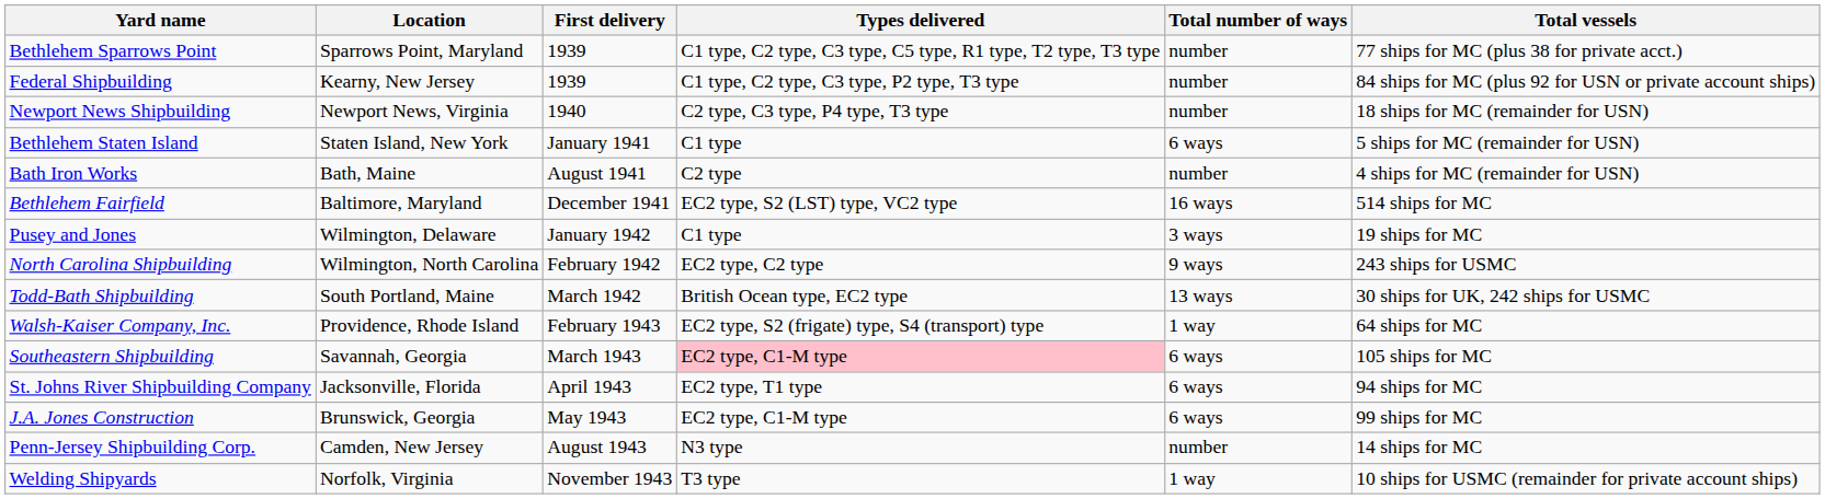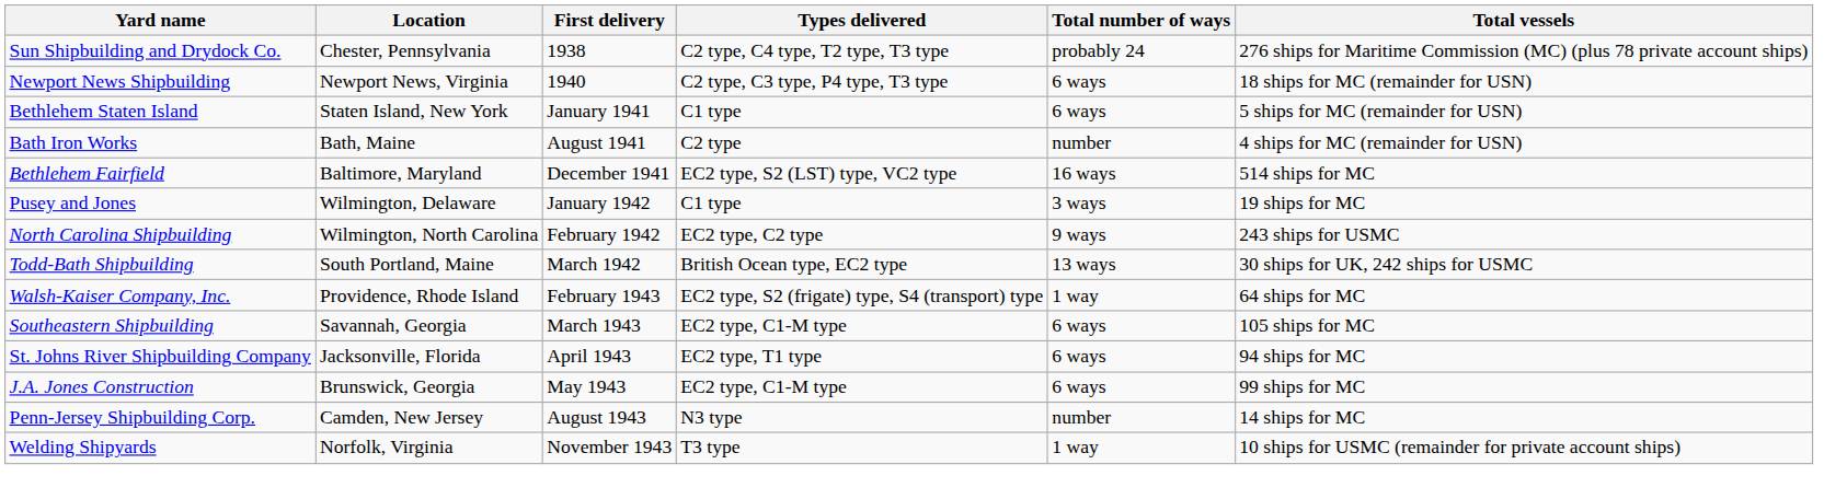 <table class="wikitable">
 <tr>
 <th>Yard name</th>
 <th>Location</th>
 <th>First delivery</th>
 <th>Types delivered</th>
 <th>Total number of ways</th>
 <th>Total vessels</th>
 </tr>
 <tr>
-<td><a href='#'>Bethlehem Sparrows Point</a></td>
-<td>Sparrows Point, Maryland</td>
-<td>1939</td>
-<td>C1 type, C2 type, C3 type, C5 type, R1 type, T2 type, T3 type</td>
-<td>number</td>
-<td>77 ships for MC (plus 38 for private acct.)</td>
-</tr>
-<tr>
-<td><a href='#'>Federal Shipbuilding</a></td>
-<td>Kearny, New Jersey</td>
-<td>1939</td>
-<td>C1 type, C2 type, C3 type, P2 type, T3 type</td>
-<td>number</td>
-<td>84 ships for MC (plus 92 for USN or private account ships)</td>
+<td><a href='#'>Sun Shipbuilding and Drydock Co.</a></td>
+<td>Chester, Pennsylvania</td>
+<td>1938</td>
+<td>C2 type, C4 type, T2 type, T3 type</td>
+<td>probably 24 </td>
+<td>276 ships for Maritime Commission (MC) (plus 78 private account ships)</td>
 </tr>
 <tr>
 <td><a href='#'>Newport News Shipbuilding</a></td>
 <td>Newport News, Virginia</td>
 <td>1940</td>
 <td>C2 type, C3 type, P4 type, T3 type</td>
-<td>number</td>
+<td>6 ways</td>
 <td>18 ships for MC (remainder for USN)</td>
 </tr>
 <tr>
 <td><a href='#'>Bethlehem Staten Island</a></td>
 <td>Staten Island, New York</td>
 <td>January 1941</td>
 <td>C1 type</td>
 <td>6 ways</td>
 <td>5 ships for MC (remainder for USN)</td>
 </tr>
 <tr>
 <td><a href='#'>Bath Iron Works</a></td>
 <td>Bath, Maine</td>
 <td>August 1941</td>
 <td>C2 type</td>
 <td>number</td>
 <td>4 ships for MC (remainder for USN)</td>
 </tr>
 <tr>
 <td><em><a href='#'>Bethlehem Fairfield</a></em></td>
 <td>Baltimore, Maryland</td>
 <td>December 1941</td>
 <td>EC2 type, S2 (LST) type, VC2 type</td>
 <td>16 ways</td>
 <td>514 ships for MC</td>
 </tr>
 <tr>
 <td><a href='#'>Pusey and Jones</a></td>
 <td>Wilmington, Delaware</td>
 <td>January 1942</td>
 <td>C1 type</td>
 <td>3 ways</td>
 <td>19 ships for MC</td>
 </tr>
 <tr>
 <td><em><a href='#'>North Carolina Shipbuilding</a></em></td>
 <td>Wilmington, North Carolina</td>
 <td>February 1942</td>
 <td>EC2 type, C2 type</td>
 <td>9 ways</td>
 <td>243 ships for USMC</td>
 </tr>
 <tr>
 <td><em><a href='#'>Todd-Bath Shipbuilding</a></em></td>
 <td>South Portland, Maine</td>
 <td>March 1942</td>
 <td>British Ocean type, EC2 type</td>
 <td>13 ways</td>
 <td>30 ships for UK, 242 ships for USMC</td>
 </tr>
 <tr>
 <td><em><a href='#'>Walsh-Kaiser Company, Inc.</a></em></td>
 <td>Providence, Rhode Island</td>
 <td>February 1943</td>
 <td>EC2 type, S2 (frigate) type, S4 (transport) type</td>
 <td>1 way</td>
 <td>64 ships for MC</td>
 </tr>
 <tr>
 <td><em><a href='#'>Southeastern Shipbuilding</a></em></td>
 <td>Savannah, Georgia</td>
 <td>March 1943</td>
-<td style="background: pink;">EC2 type, C1-M type</td>
+<td>EC2 type, C1-M type</td>
 <td>6 ways</td>
 <td>105 ships for MC</td>
 </tr>
 <tr>
 <td><a href='#'>St. Johns River Shipbuilding Company</a></td>
 <td>Jacksonville, Florida</td>
 <td>April 1943</td>
 <td>EC2 type, T1 type</td>
 <td>6 ways</td>
 <td>94 ships for MC</td>
 </tr>
 <tr>
 <td><em><a href='#'>J.A. Jones Construction</a></em></td>
 <td>Brunswick, Georgia</td>
 <td>May 1943</td>
 <td>EC2 type, C1-M type</td>
 <td>6 ways</td>
 <td>99 ships for MC</td>
 </tr>
 <tr>
 <td><a href='#'>Penn-Jersey Shipbuilding Corp.</a></td>
 <td>Camden, New Jersey</td>
 <td>August 1943</td>
 <td>N3 type</td>
 <td>number</td>
 <td>14 ships for MC</td>
 </tr>
 <tr>
 <td><a href='#'>Welding Shipyards</a></td>
 <td>Norfolk, Virginia</td>
 <td>November 1943</td>
 <td>T3 type</td>
 <td>1 way</td>
 <td>10 ships for USMC (remainder for private account ships)</td>
 </tr>
 </table>
